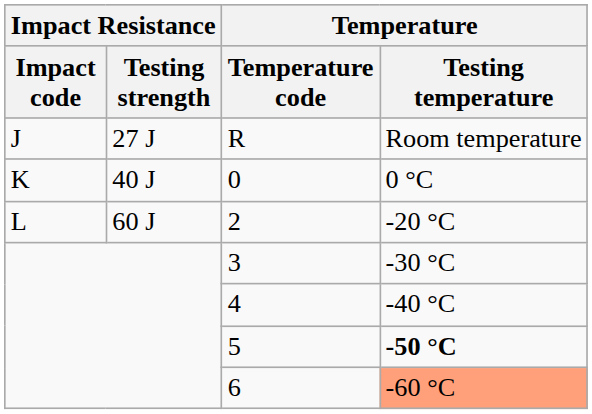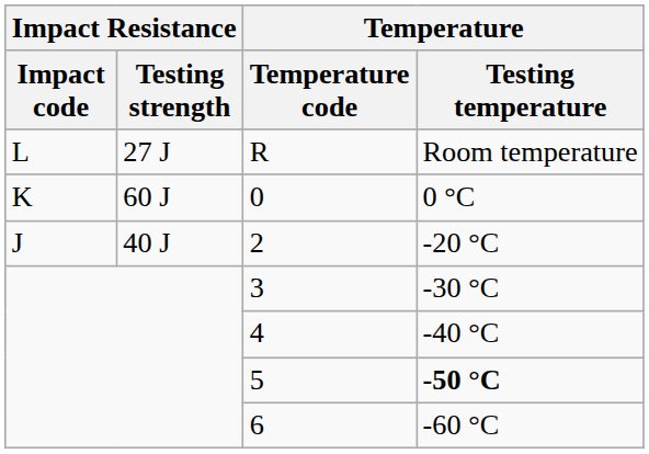 <table class="wikitable">
 <tr>
 <th colspan="2">Impact Resistance</th>
 <th colspan="2">Temperature</th>
 </tr>
 <tr>
 <th>Impact<br>code</th>
 <th>Testing<br>strength</th>
 <th>Temperature<br>code</th>
 <th>Testing<br>temperature</th>
 </tr>
 <tr>
-<td>J</td>
+<td>L</td>
 <td>27 J</td>
 <td>R</td>
 <td>Room temperature</td>
 </tr>
 <tr>
 <td>K</td>
-<td>40 J</td>
+<td>60 J</td>
 <td>0</td>
 <td>0 °C</td>
 </tr>
 <tr>
-<td>L</td>
-<td>60 J</td>
+<td>J</td>
+<td>40 J</td>
 <td>2</td>
 <td>-20 °C</td>
 </tr>
 <tr>
 <td colspan="2" rowspan="4"></td>
 <td>3</td>
 <td>-30 °C</td>
 </tr>
 <tr>
 <td>4</td>
 <td>-40 °C</td>
 </tr>
 <tr>
 <td>5</td>
 <td><strong>-50 °C</strong></td>
 </tr>
 <tr>
 <td>6</td>
-<td style="background: lightsalmon;">-60 °C</td>
+<td>-60 °C</td>
 </tr>
 </table>
